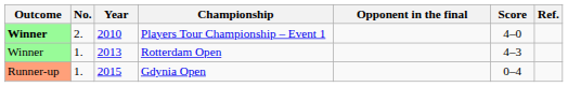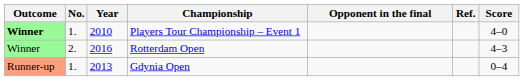 <table class="wikitable sortable">
 <tr>
 <th style="width:80px;">Outcome</th>
 <th style="width:20px;">No.</th>
 <th style="width:50px;">Year</th>
 <th style="width:250px;">Championship</th>
 <th style="width:200px;">Opponent in the final</th>
+<th style="width:30px;" class=unsortable>Ref.</th>
 <th style="width:50px;">Score</th>
-<th style="width:30px;" class=unsortable>Ref.</th>
 </tr>
 <tr>
 <td style="background:#98FB98"><strong>Winner</strong></td>
-<td>2.</td>
+<td>1.</td>
 <td><a href='#'>2010</a></td>
 <td><a href='#'>Players Tour Championship – Event 1</a></td>
 <td> </td>
+<td align="center"></td>
 <td align="center">4–0</td>
-<td align="center"></td>
 </tr>
 <tr>
 <td style="background:#98FB98">Winner</td>
-<td>1.</td>
-<td><a href='#'>2013</a></td>
+<td>2.</td>
+<td><a href='#'>2016</a></td>
 <td><a href='#'>Rotterdam Open</a></td>
 <td> </td>
+<td align="center"></td>
 <td align="center">4–3</td>
-<td align="center"></td>
 </tr>
 <tr>
 <td style="background:#ffa07a;">Runner-up</td>
 <td>1.</td>
-<td><a href='#'>2015</a></td>
+<td><a href='#'>2013</a></td>
 <td><a href='#'>Gdynia Open</a></td>
 <td> </td>
+<td align="center"></td>
 <td align="center">0–4</td>
-<td align="center"></td>
 </tr>
 </table>
